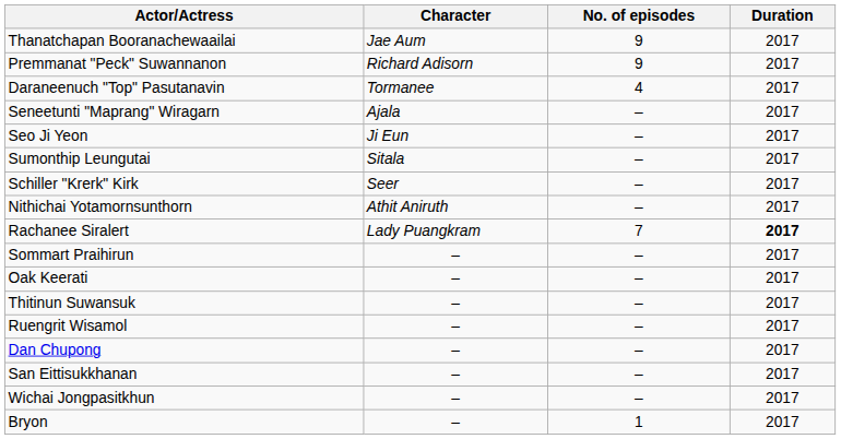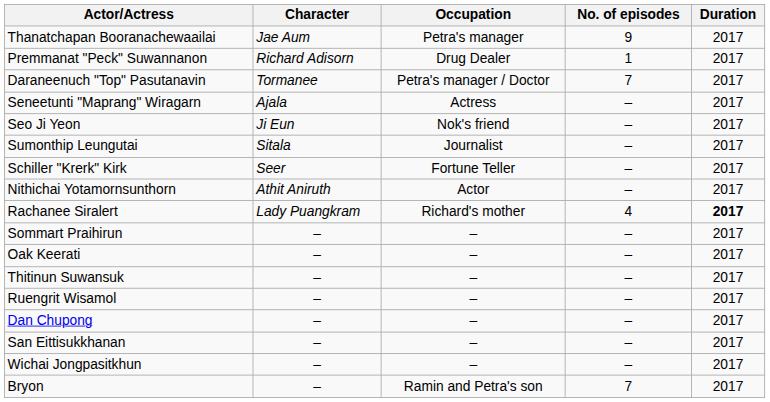 <table class="wikitable" width="70%">
 <tr>
 <th>Actor/Actress</th>
 <th>Character</th>
+<th>Occupation</th>
 <th>No. of episodes</th>
 <th>Duration</th>
 </tr>
 <tr>
 <td>Thanatchapan Booranachewaailai</td>
 <td><em>Jae Aum</em></td>
+<td rowspan="1" align="center">Petra's manager</td>
 <td rowspan="1" align="center">9</td>
 <td align="center">2017</td>
 </tr>
 <tr>
 <td>Premmanat "Peck" Suwannanon</td>
 <td><em>Richard Adisorn</em></td>
-<td rowspan="1" align="center">9</td>
+<td rowspan="1" align="center">Drug Dealer</td>
+<td rowspan="1" align="center">1</td>
 <td align="center">2017</td>
 </tr>
 <tr>
 <td>Daraneenuch "Top" Pasutanavin</td>
 <td><em>Tormanee</em></td>
-<td rowspan="1" align="center">4</td>
+<td rowspan="1" align="center">Petra's manager / Doctor</td>
+<td rowspan="1" align="center">7</td>
 <td align="center">2017</td>
 </tr>
 <tr>
 <td>Seneetunti "Maprang" Wiragarn</td>
 <td><em>Ajala</em></td>
+<td rowspan="1" align="center">Actress</td>
 <td rowspan="1" align="center">–</td>
 <td align="center">2017</td>
 </tr>
 <tr>
 <td>Seo Ji Yeon</td>
 <td><em>Ji Eun</em></td>
+<td rowspan="1" align="center">Nok's friend</td>
 <td rowspan="1" align="center">–</td>
 <td align="center">2017</td>
 </tr>
 <tr>
 <td>Sumonthip Leungutai</td>
 <td><em>Sitala</em></td>
+<td rowspan="1" align="center">Journalist</td>
 <td rowspan="1" align="center">–</td>
 <td align="center">2017</td>
 </tr>
 <tr>
 <td>Schiller "Krerk" Kirk</td>
 <td><em>Seer</em></td>
+<td rowspan="1" align="center">Fortune Teller</td>
 <td rowspan="1" align="center">–</td>
 <td align="center">2017</td>
 </tr>
 <tr>
 <td>Nithichai Yotamornsunthorn</td>
 <td><em>Athit Aniruth</em></td>
+<td rowspan="1" align="center">Actor</td>
 <td rowspan="1" align="center">–</td>
 <td align="center">2017</td>
 </tr>
 <tr>
 <td>Rachanee Siralert</td>
 <td><em>Lady Puangkram</em></td>
-<td rowspan="1" align="center">7</td>
+<td rowspan="1" align="center">Richard's mother</td>
+<td rowspan="1" align="center">4</td>
 <td align="center"><strong>2017</strong></td>
 </tr>
 <tr>
 <td>Sommart Praihirun</td>
+<td rowspan="1" align="center">–</td>
 <td rowspan="1" align="center">–</td>
 <td rowspan="1" align="center">–</td>
 <td align="center">2017</td>
 </tr>
 <tr>
 <td>Oak Keerati</td>
 <td rowspan="1" align="center">–</td>
 <td rowspan="1" align="center">–</td>
+<td rowspan="1" align="center">–</td>
 <td align="center">2017</td>
 </tr>
 <tr>
 <td>Thitinun Suwansuk</td>
+<td rowspan="1" align="center">–</td>
 <td rowspan="1" align="center">–</td>
 <td rowspan="1" align="center">–</td>
 <td align="center">2017</td>
 </tr>
 <tr>
 <td>Ruengrit Wisamol</td>
 <td rowspan="1" align="center">–</td>
 <td rowspan="1" align="center">–</td>
+<td rowspan="1" align="center">–</td>
 <td align="center">2017</td>
 </tr>
 <tr>
 <td><a href='#'>Dan Chupong</a></td>
+<td rowspan="1" align="center">–</td>
 <td rowspan="1" align="center">–</td>
 <td rowspan="1" align="center">–</td>
 <td align="center">2017</td>
 </tr>
 <tr>
 <td>San Eittisukkhanan</td>
 <td rowspan="1" align="center">–</td>
 <td rowspan="1" align="center">–</td>
+<td rowspan="1" align="center">–</td>
 <td align="center">2017</td>
 </tr>
 <tr>
 <td>Wichai Jongpasitkhun</td>
+<td rowspan="1" align="center">–</td>
 <td rowspan="1" align="center">–</td>
 <td rowspan="1" align="center">–</td>
 <td align="center">2017</td>
 </tr>
 <tr>
 <td>Bryon</td>
 <td rowspan="1" align="center">–</td>
-<td rowspan="1" align="center">1</td>
+<td rowspan="1" align="center">Ramin and Petra's son</td>
+<td rowspan="1" align="center">7</td>
 <td align="center">2017</td>
 </tr>
 </table>
